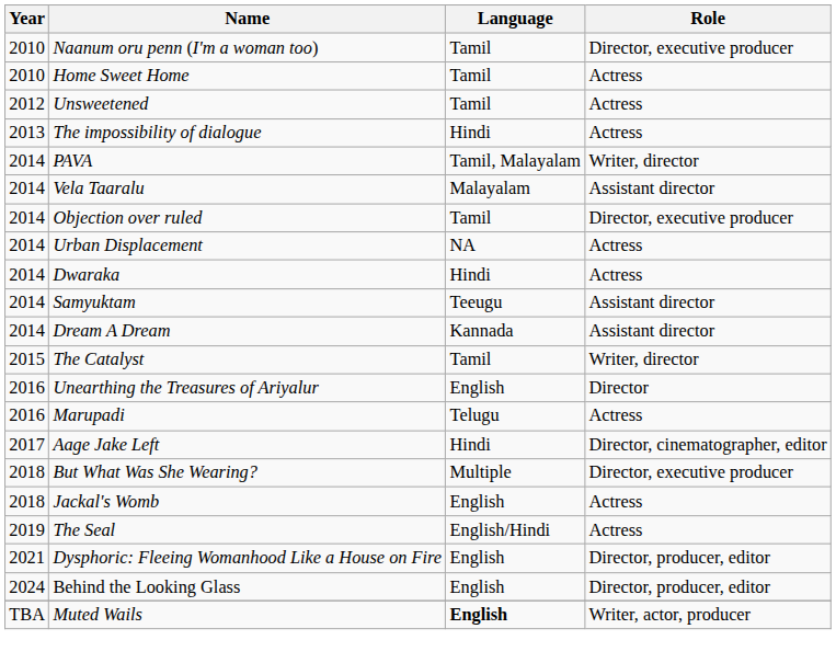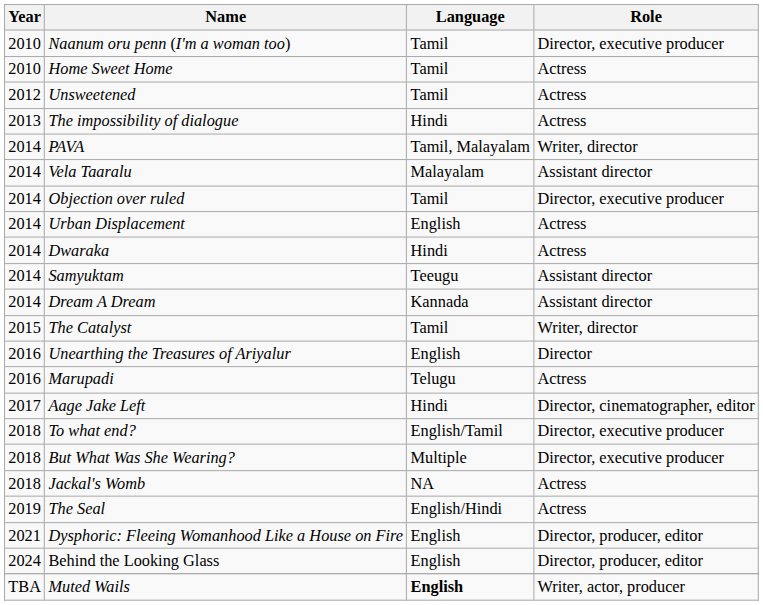 <table class="wikitable">
 <tr>
 <th>Year</th>
 <th>Name</th>
 <th>Language</th>
 <th>Role</th>
 </tr>
 <tr>
 <td>2010</td>
 <td><em>Naanum oru penn</em> (<em>I'm a woman too</em>)</td>
 <td>Tamil</td>
 <td>Director, executive producer</td>
 </tr>
 <tr>
 <td>2010</td>
 <td><em>Home Sweet Home</em></td>
 <td>Tamil</td>
 <td>Actress</td>
 </tr>
 <tr>
 <td>2012</td>
 <td><em>Unsweetened</em></td>
 <td>Tamil</td>
 <td>Actress</td>
 </tr>
 <tr>
 <td>2013</td>
 <td><em>The impossibility of dialogue</em></td>
 <td>Hindi</td>
 <td>Actress</td>
 </tr>
 <tr>
 <td>2014</td>
 <td><em>PAVA</em></td>
 <td>Tamil, Malayalam</td>
 <td>Writer, director</td>
 </tr>
 <tr>
 <td>2014</td>
 <td><em>Vela Taaralu</em></td>
 <td>Malayalam</td>
 <td>Assistant director</td>
 </tr>
 <tr>
 <td>2014</td>
 <td><em>Objection over ruled</em></td>
 <td>Tamil</td>
 <td>Director, executive producer</td>
 </tr>
 <tr>
 <td>2014</td>
 <td><em>Urban Displacement</em></td>
-<td>NA</td>
+<td>English</td>
 <td>Actress</td>
 </tr>
 <tr>
 <td>2014</td>
 <td><em>Dwaraka</em></td>
 <td>Hindi</td>
 <td>Actress</td>
 </tr>
 <tr>
 <td>2014</td>
 <td><em>Samyuktam</em></td>
 <td>Teeugu</td>
 <td>Assistant director</td>
 </tr>
 <tr>
 <td>2014</td>
 <td><em>Dream A Dream</em></td>
 <td>Kannada</td>
 <td>Assistant director</td>
 </tr>
 <tr>
 <td>2015</td>
 <td><em>The Catalyst</em></td>
 <td>Tamil</td>
 <td>Writer, director</td>
 </tr>
 <tr>
 <td>2016</td>
 <td><em>Unearthing the Treasures of Ariyalur</em></td>
 <td>English</td>
 <td>Director</td>
 </tr>
 <tr>
 <td>2016</td>
 <td><em>Marupadi</em></td>
 <td>Telugu</td>
 <td>Actress</td>
 </tr>
 <tr>
 <td>2017</td>
 <td><em>Aage Jake Left</em></td>
 <td>Hindi</td>
 <td>Director, cinematographer, editor</td>
 </tr>
 <tr>
 <td>2018</td>
+<td><em>To what end?</em></td>
+<td>English/Tamil</td>
+<td>Director, executive producer</td>
+</tr>
+<tr>
+<td>2018</td>
 <td><em>But What Was She Wearing?</em></td>
 <td>Multiple</td>
 <td>Director, executive producer</td>
 </tr>
 <tr>
 <td>2018</td>
 <td><em>Jackal's Womb</em></td>
-<td>English</td>
+<td>NA</td>
 <td>Actress</td>
 </tr>
 <tr>
 <td>2019</td>
 <td><em>The Seal</em></td>
 <td>English/Hindi</td>
 <td>Actress</td>
 </tr>
 <tr>
 <td>2021</td>
 <td><em>Dysphoric: Fleeing Womanhood Like a House on Fire</em></td>
 <td>English</td>
 <td>Director, producer, editor</td>
 </tr>
 <tr>
 <td>2024</td>
 <td>Behind the Looking Glass</td>
 <td>English</td>
 <td>Director, producer, editor</td>
 </tr>
 <tr>
 </tr>
 <tr>
 <td>TBA</td>
 <td><em>Muted Wails</em></td>
 <td><strong>English</strong></td>
 <td>Writer, actor, producer</td>
 </tr>
 </table>
